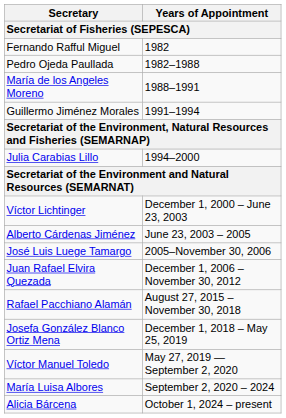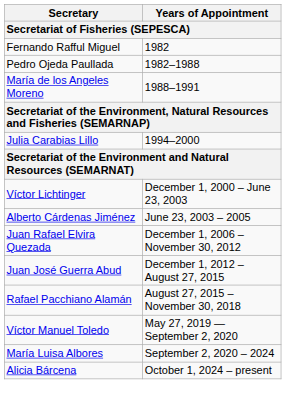 <table class="wikitable float-left" style="margin-top: 0; font-size:85%;">
 <tr>
 <th width="200" bgcolor = "#FFDEAD"><big>Secretary</big></th>
 <th width="200" bgcolor = "#FFDEAD"><big>Years of Appointment</big></th>
 </tr>
 <tr>
 <th colspan="2" style="text-align: left; background: #f2f2f2;"><big>Secretariat of Fisheries (SEPESCA)</big></th>
 </tr>
 <tr>
 <td><big>Fernando Rafful Miguel</big></td>
 <td><big>1982</big></td>
 </tr>
 <tr>
 <td><big>Pedro Ojeda Paullada</big></td>
 <td><big>1982–1988</big></td>
 </tr>
 <tr>
 <td><a href='#'><big>María de los Angeles Moreno</big></a></td>
 <td><big>1988–1991</big></td>
 </tr>
 <tr>
-<td><big>Guillermo Jiménez Morales</big></td>
-<td><big>1991–1994</big></td>
-</tr>
-<tr>
 <th colspan="2" style="text-align: left; background: #f2f2f2;"><big>Secretariat of the Environment, Natural Resources and Fisheries (SEMARNAP)</big></th>
 </tr>
 <tr>
 <td><big><a href='#'>Julia Carabias Lillo</a></big></td>
 <td><big>1994–2000</big></td>
 </tr>
 <tr>
 <th colspan="2" style="text-align: left; background: #f2f2f2;"><big>Secretariat of the Environment and Natural Resources (SEMARNAT)</big></th>
 </tr>
 <tr>
 <td><big><a href='#'>Víctor Lichtinger</a></big></td>
 <td><big>December 1, 2000 – June 23, 2003</big></td>
 </tr>
 <tr>
 <td><a href='#'><big>Alberto Cárdenas Jiménez</big></a></td>
 <td><big>June 23, 2003 – 2005</big></td>
 </tr>
 <tr>
-<td><a href='#'><big>José Luis Luege Tamargo</big></a></td>
-<td><big>2005–November 30, 2006</big></td>
-</tr>
-<tr>
 <td><a href='#'><big>Juan Rafael Elvira Quezada</big></a></td>
 <td><big>December 1, 2006 – November 30, 2012</big></td>
 </tr>
 <tr>
+<td><a href='#'><big>Juan José Guerra Abud</big></a></td>
+<td><big>December 1, 2012 – August 27, 2015</big></td>
+</tr>
+<tr>
 <td><a href='#'><big>Rafael Pacchiano Alamán</big></a></td>
 <td><big>August 27, 2015 – November 30, 2018</big></td>
-</tr>
-<tr>
-<td><a href='#'><big>Josefa González Blanco Ortiz Mena </big></a></td>
-<td><big>December 1, 2018 – May 25, 2019</big></td>
 </tr>
 <tr>
 <td><a href='#'><big>Víctor Manuel Toledo</big></a></td>
 <td><big>May 27, 2019 — September 2, 2020</big></td>
 </tr>
 <tr>
 <td><a href='#'><big>María Luisa Albores</big></a></td>
 <td><big>September 2, 2020 – 2024</big></td>
 </tr>
 <tr>
 <td><a href='#'><big>Alicia Bárcena</big></a></td>
 <td><big>October 1, 2024 – present</big></td>
 </tr>
 </table>
